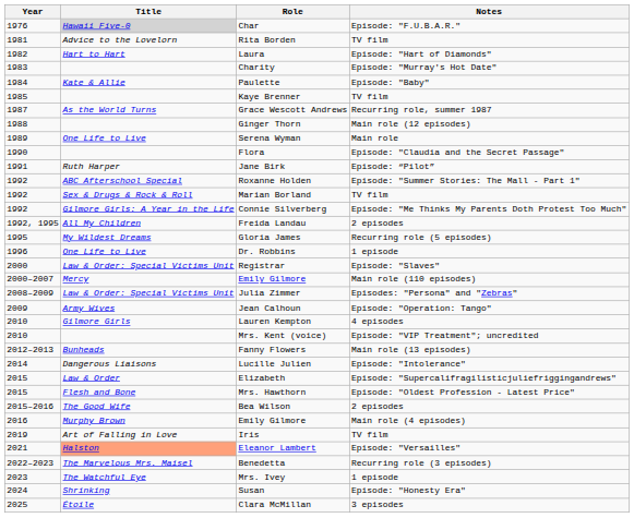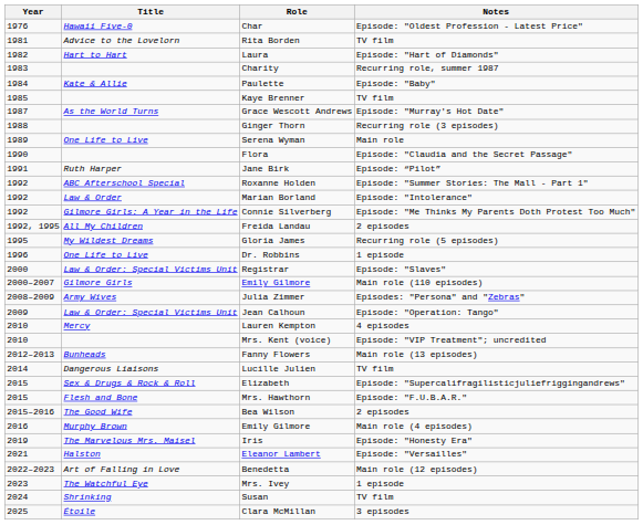 <table class="wikitable sortable">
 <tr>
 <th>Year</th>
 <th>Title</th>
 <th>Role</th>
 <th class="unsortable">Notes</th>
 </tr>
 <tr>
 <td>1976</td>
-<td style="background: lightgrey;"><em><a href='#'>Hawaii Five-0</a></em></td>
+<td><em><a href='#'>Hawaii Five-0</a></em></td>
 <td>Char</td>
-<td>Episode: "F.U.B.A.R."</td>
+<td>Episode: "Oldest Profession - Latest Price"</td>
 </tr>
 <tr>
 <td>1981</td>
 <td><em>Advice to the Lovelorn</em></td>
 <td>Rita Borden</td>
 <td>TV film</td>
 </tr>
 <tr>
 <td>1982</td>
 <td><em><a href='#'>Hart to Hart</a></em></td>
 <td>Laura</td>
 <td>Episode: "Hart of Diamonds"</td>
 </tr>
 <tr>
 <td>1983</td>
 <td><em></em></td>
 <td>Charity</td>
-<td>Episode: "Murray's Hot Date"</td>
+<td>Recurring role, summer 1987</td>
 </tr>
 <tr>
 <td>1984</td>
 <td><em><a href='#'>Kate & Allie</a></em></td>
 <td>Paulette</td>
 <td>Episode: "Baby"</td>
 </tr>
 <tr>
 <td>1985</td>
 <td><em></em></td>
 <td>Kaye Brenner</td>
 <td>TV film</td>
 </tr>
 <tr>
 <td>1987</td>
 <td><em><a href='#'>As the World Turns</a></em></td>
 <td>Grace Wescott Andrews</td>
-<td>Recurring role, summer 1987</td>
+<td>Episode: "Murray's Hot Date"</td>
 </tr>
 <tr>
 <td>1988</td>
 <td><em></em></td>
 <td>Ginger Thorn</td>
-<td>Main role (12 episodes)</td>
+<td>Recurring role (3 episodes)</td>
 </tr>
 <tr>
 <td>1989</td>
 <td><em><a href='#'>One Life to Live</a></em></td>
 <td>Serena Wyman</td>
 <td>Main role</td>
 </tr>
 <tr>
 <td>1990</td>
 <td><em></em></td>
 <td>Flora</td>
 <td>Episode: "Claudia and the Secret Passage"</td>
 </tr>
 <tr>
 <td>1991</td>
 <td><em>Ruth Harper</em></td>
 <td>Jane Birk</td>
 <td>Episode: “Pilot”</td>
 </tr>
 <tr>
 <td>1992</td>
 <td><em><a href='#'>ABC Afterschool Special</a></em></td>
 <td>Roxanne Holden</td>
 <td>Episode: "Summer Stories: The Mall - Part 1"</td>
 </tr>
 <tr>
 <td>1992</td>
-<td><em><a href='#'>Sex & Drugs & Rock & Roll</a></em></td>
+<td><em><a href='#'>Law & Order</a></em></td>
 <td>Marian Borland</td>
-<td>TV film</td>
+<td>Episode: "Intolerance"</td>
 </tr>
 <tr>
 <td>1992</td>
 <td><em><a href='#'>Gilmore Girls: A Year in the Life</a></em></td>
 <td>Connie Silverberg</td>
 <td>Episode: "Me Thinks My Parents Doth Protest Too Much"</td>
 </tr>
 <tr>
 <td>1992, 1995</td>
 <td><em><a href='#'>All My Children</a></em></td>
 <td>Freida Landau</td>
 <td>2 episodes</td>
 </tr>
 <tr>
 <td>1995</td>
 <td><em><a href='#'>My Wildest Dreams</a></em></td>
 <td>Gloria James</td>
 <td>Recurring role (5 episodes)</td>
 </tr>
 <tr>
 <td>1996</td>
 <td><em><a href='#'>One Life to Live</a></em></td>
 <td>Dr. Robbins</td>
 <td>1 episode</td>
 </tr>
 <tr>
 <td>2000</td>
 <td><em><a href='#'>Law & Order: Special Victims Unit</a></em></td>
 <td>Registrar</td>
 <td>Episode: "Slaves"</td>
 </tr>
 <tr>
 <td>2000–2007</td>
-<td><em><a href='#'>Mercy</a></em></td>
+<td><em><a href='#'>Gilmore Girls</a></em></td>
 <td><a href='#'>Emily Gilmore</a></td>
 <td>Main role (110 episodes)</td>
 </tr>
 <tr>
 <td>2008–2009</td>
-<td><em><a href='#'>Law & Order: Special Victims Unit</a></em></td>
+<td><em><a href='#'>Army Wives</a></em></td>
 <td>Julia Zimmer</td>
 <td>Episodes: "Persona" and "<a href='#'>Zebras</a>"</td>
 </tr>
 <tr>
 <td>2009</td>
-<td><em><a href='#'>Army Wives</a></em></td>
+<td><em><a href='#'>Law & Order: Special Victims Unit</a></em></td>
 <td>Jean Calhoun</td>
 <td>Episode: "Operation: Tango"</td>
 </tr>
 <tr>
 <td>2010</td>
-<td><em><a href='#'>Gilmore Girls</a></em></td>
+<td><em><a href='#'>Mercy</a></em></td>
 <td>Lauren Kempton</td>
 <td>4 episodes</td>
 </tr>
 <tr>
 <td>2010</td>
 <td><em></em></td>
 <td>Mrs. Kent (voice)</td>
 <td>Episode: "VIP Treatment"; uncredited</td>
 </tr>
 <tr>
 <td>2012–2013</td>
 <td><em><a href='#'>Bunheads</a></em></td>
 <td>Fanny Flowers</td>
 <td>Main role (13 episodes)</td>
 </tr>
 <tr>
 <td>2014</td>
 <td><em>Dangerous Liaisons</em></td>
 <td>Lucille Julien</td>
-<td>Episode: "Intolerance"</td>
+<td>TV film</td>
 </tr>
 <tr>
 <td>2015</td>
-<td><em><a href='#'>Law & Order</a></em></td>
+<td><em><a href='#'>Sex & Drugs & Rock & Roll</a></em></td>
 <td>Elizabeth</td>
 <td>Episode: "Supercalifragilisticjuliefriggingandrews"</td>
 </tr>
 <tr>
 <td>2015</td>
 <td><em><a href='#'>Flesh and Bone</a></em></td>
 <td>Mrs. Hawthorn</td>
-<td>Episode: "Oldest Profession - Latest Price"</td>
+<td>Episode: "F.U.B.A.R."</td>
 </tr>
 <tr>
 <td>2015–2016</td>
 <td><em><a href='#'>The Good Wife</a></em></td>
 <td>Bea Wilson</td>
 <td>2 episodes</td>
 </tr>
 <tr>
 <td>2016</td>
 <td><em><a href='#'>Murphy Brown</a></em></td>
 <td>Emily Gilmore</td>
 <td>Main role (4 episodes)</td>
 </tr>
 <tr>
 <td>2019</td>
-<td><em>Art of Falling in Love</em></td>
+<td><em><a href='#'>The Marvelous Mrs. Maisel</a></em></td>
 <td>Iris</td>
-<td>TV film</td>
+<td>Episode: "Honesty Era"</td>
 </tr>
 <tr>
 <td>2021</td>
-<td style="background: lightsalmon;"><em><a href='#'>Halston</a></em></td>
+<td><em><a href='#'>Halston</a></em></td>
 <td><a href='#'>Eleanor Lambert</a></td>
 <td>Episode: "Versailles"</td>
 </tr>
 <tr>
 <td>2022–2023</td>
-<td><em><a href='#'>The Marvelous Mrs. Maisel</a></em></td>
+<td><em>Art of Falling in Love</em></td>
 <td>Benedetta</td>
-<td>Recurring role (3 episodes)</td>
+<td>Main role (12 episodes)</td>
 </tr>
 <tr>
 <td>2023</td>
 <td><em><a href='#'>The Watchful Eye</a></em></td>
 <td>Mrs. Ivey</td>
 <td>1 episode</td>
 </tr>
 <tr>
 <td>2024</td>
 <td><em><a href='#'>Shrinking</a></em></td>
 <td>Susan</td>
-<td>Episode: "Honesty Era"</td>
+<td>TV film</td>
 </tr>
 <tr>
 <td>2025</td>
 <td><a href='#'><em>Étoile</em></a></td>
 <td>Clara McMillan</td>
 <td>3 episodes</td>
 </tr>
 </table>
